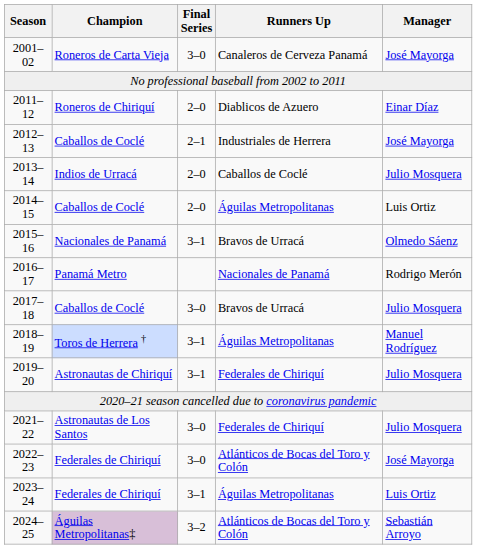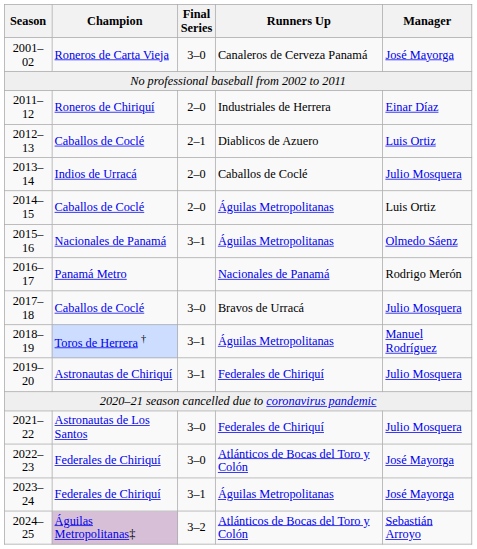 <table class="wikitable sortable">
 <tr>
 <th>Season</th>
 <th>Champion</th>
 <th>Final<br>Series</th>
 <th>Runners Up</th>
 <th>Manager</th>
 </tr>
 <tr>
 <td align=center>2001–02</td>
 <td><a href='#'>Roneros de Carta Vieja</a></td>
 <td align=center>3–0</td>
 <td>Canaleros de Cerveza Panamá</td>
 <td><a href='#'>José Mayorga</a></td>
 </tr>
 <tr bgcolor=#efefef>
 <td colspan=5 style="text-align:center;"><em>No professional baseball from 2002 to 2011</em></td>
 </tr>
 <tr>
 <td align=center>2011–12</td>
 <td><a href='#'>Roneros de Chiriquí</a></td>
 <td align=center>2–0</td>
-<td>Diablicos de Azuero</td>
+<td>Industriales de Herrera</td>
 <td><a href='#'>Einar Díaz</a></td>
 </tr>
 <tr>
 <td align=center>2012–13</td>
 <td><a href='#'>Caballos de Coclé</a></td>
 <td align=center>2–1</td>
-<td>Industriales de Herrera</td>
-<td><a href='#'>José Mayorga</a></td>
+<td>Diablicos de Azuero</td>
+<td><a href='#'>Luis Ortiz</a></td>
 </tr>
 <tr>
 <td align=center>2013–14</td>
 <td><a href='#'>Indios de Urracá</a></td>
 <td align=center>2–0</td>
 <td>Caballos de Coclé</td>
 <td><a href='#'>Julio Mosquera</a></td>
 </tr>
 <tr>
 <td align=center>2014–15</td>
 <td><a href='#'>Caballos de Coclé</a> </td>
 <td align=center>2–0</td>
 <td><a href='#'>Águilas Metropolitanas</a></td>
 <td>Luis Ortiz</td>
 </tr>
 <tr>
 <td align=center>2015–16</td>
 <td><a href='#'>Nacionales de Panamá</a></td>
 <td align=center>3–1</td>
-<td>Bravos de Urracá</td>
+<td><a href='#'>Águilas Metropolitanas</a></td>
 <td><a href='#'>Olmedo Sáenz</a></td>
 </tr>
 <tr>
 <td align=center>2016–17</td>
 <td><a href='#'>Panamá Metro</a></td>
 <td></td>
 <td><a href='#'>Nacionales de Panamá</a></td>
 <td>Rodrigo Merón</td>
 </tr>
 <tr>
 <td align=center>2017–18</td>
 <td><a href='#'>Caballos de Coclé</a> </td>
 <td align=center>3–0</td>
 <td>Bravos de Urracá</td>
 <td><a href='#'>Julio Mosquera</a></td>
 </tr>
 <tr>
 <td align=center>2018–19</td>
 <td bgcolor="#ccddff"><a href='#'>Toros de Herrera</a> <sup>†</sup></td>
 <td align=center>3–1</td>
 <td><a href='#'>Águilas Metropolitanas</a></td>
 <td><a href='#'>Manuel Rodríguez</a></td>
 </tr>
 <tr>
 <td align=center>2019–20</td>
 <td><a href='#'>Astronautas de Chiriquí</a></td>
 <td align=center>3–1</td>
 <td><a href='#'>Federales de Chiriquí</a></td>
 <td><a href='#'>Julio Mosquera</a></td>
 </tr>
 <tr bgcolor=#efefef>
 <td colspan=5 style="text-align:center;"><em>2020–21 season cancelled due to <a href='#'>coronavirus pandemic</a></em></td>
 </tr>
 <tr>
 <td align=center>2021–22</td>
 <td><a href='#'>Astronautas de Los Santos</a> </td>
 <td align=center>3–0</td>
 <td><a href='#'>Federales de Chiriquí</a></td>
 <td><a href='#'>Julio Mosquera</a></td>
 </tr>
 <tr>
 <td align=center>2022–23</td>
 <td><a href='#'>Federales de Chiriquí</a></td>
 <td align=center>3–0</td>
 <td><a href='#'>Atlánticos de Bocas del Toro y Colón</a></td>
 <td><a href='#'>José Mayorga</a></td>
 </tr>
 <tr>
 <td align=center>2023–24</td>
 <td><a href='#'>Federales de Chiriquí</a> </td>
 <td align=center>3–1</td>
 <td><a href='#'>Águilas Metropolitanas</a></td>
-<td><a href='#'>Luis Ortiz</a></td>
+<td><a href='#'>José Mayorga</a></td>
 </tr>
 <tr>
 <td align=center>2024–25</td>
 <td bgcolor="D8BFD8"><a href='#'>Águilas Metropolitanas</a>‡</td>
 <td align=center>3–2</td>
 <td><a href='#'>Atlánticos de Bocas del Toro y Colón</a></td>
 <td><a href='#'>Sebastián Arroyo</a></td>
 </tr>
 </table>
